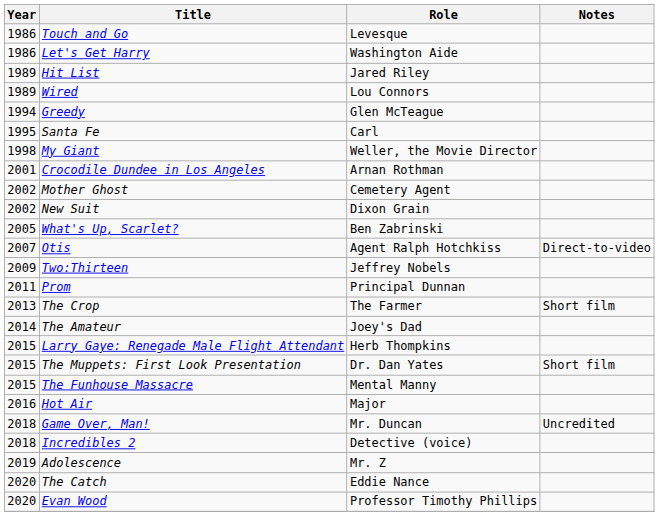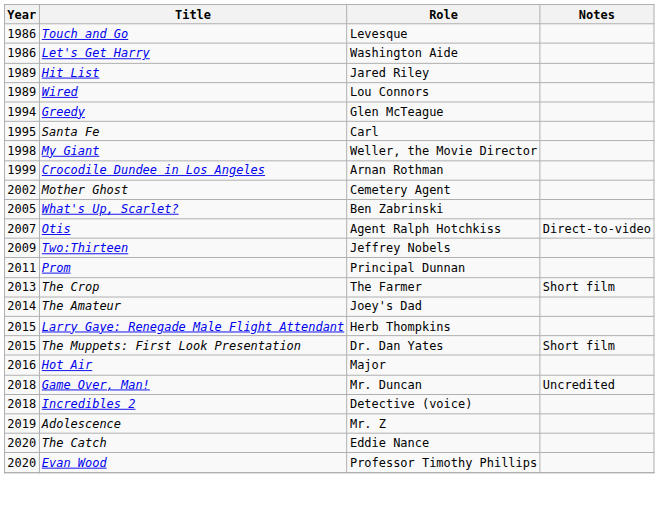 <table class="wikitable sortable">
 <tr>
 <th>Year</th>
 <th>Title</th>
 <th>Role</th>
 <th>Notes</th>
 </tr>
 <tr>
 <td>1986</td>
 <td><em><a href='#'>Touch and Go</a></em></td>
 <td>Levesque</td>
 <td></td>
 </tr>
 <tr>
 <td>1986</td>
 <td><em><a href='#'>Let's Get Harry</a></em></td>
 <td>Washington Aide</td>
 <td></td>
 </tr>
 <tr>
 <td>1989</td>
 <td><em><a href='#'>Hit List</a></em></td>
 <td>Jared Riley</td>
 <td></td>
 </tr>
 <tr>
 <td>1989</td>
 <td><em><a href='#'>Wired</a></em></td>
 <td>Lou Connors</td>
 <td></td>
 </tr>
 <tr>
 <td>1994</td>
 <td><em><a href='#'>Greedy</a></em></td>
 <td>Glen McTeague</td>
 <td></td>
 </tr>
 <tr>
 <td>1995</td>
 <td><em>Santa Fe</em></td>
 <td>Carl</td>
 <td></td>
 </tr>
 <tr>
 <td>1998</td>
 <td><em><a href='#'>My Giant</a></em></td>
 <td>Weller, the Movie Director</td>
 <td></td>
 </tr>
 <tr>
-<td>2001</td>
+<td>1999</td>
 <td><em><a href='#'>Crocodile Dundee in Los Angeles</a></em></td>
 <td>Arnan Rothman</td>
 <td></td>
 </tr>
 <tr>
 <td>2002</td>
 <td><em>Mother Ghost</em></td>
 <td>Cemetery Agent</td>
-<td></td>
-</tr>
-<tr>
-<td>2002</td>
-<td><em>New Suit</em></td>
-<td>Dixon Grain</td>
 <td></td>
 </tr>
 <tr>
 <td>2005</td>
 <td><em><a href='#'>What's Up, Scarlet?</a></em></td>
 <td>Ben Zabrinski</td>
 <td></td>
 </tr>
 <tr>
 <td>2007</td>
 <td><em><a href='#'>Otis</a></em></td>
 <td>Agent Ralph Hotchkiss</td>
 <td>Direct-to-video</td>
 </tr>
 <tr>
 <td>2009</td>
 <td><em><a href='#'>Two:Thirteen</a></em></td>
 <td>Jeffrey Nobels</td>
 <td></td>
 </tr>
 <tr>
 <td>2011</td>
 <td><em><a href='#'>Prom</a></em></td>
 <td>Principal Dunnan</td>
 <td></td>
 </tr>
 <tr>
 <td>2013</td>
 <td><em>The Crop</em></td>
 <td>The Farmer</td>
 <td>Short film</td>
 </tr>
 <tr>
 <td>2014</td>
 <td><em>The Amateur</em></td>
 <td>Joey's Dad</td>
 <td></td>
 </tr>
 <tr>
 <td>2015</td>
 <td><em><a href='#'>Larry Gaye: Renegade Male Flight Attendant</a></em></td>
 <td>Herb Thompkins</td>
 <td></td>
 </tr>
 <tr>
 <td>2015</td>
 <td><em>The Muppets: First Look Presentation</em></td>
 <td>Dr. Dan Yates</td>
 <td>Short film</td>
 </tr>
 <tr>
-<td>2015</td>
-<td><em><a href='#'>The Funhouse Massacre</a></em></td>
-<td>Mental Manny</td>
-<td></td>
-</tr>
-<tr>
 <td>2016</td>
 <td><em><a href='#'>Hot Air</a></em></td>
 <td>Major</td>
 <td></td>
 </tr>
 <tr>
 <td>2018</td>
 <td><em><a href='#'>Game Over, Man!</a></em></td>
 <td>Mr. Duncan</td>
 <td>Uncredited</td>
 </tr>
 <tr>
 <td>2018</td>
 <td><em><a href='#'>Incredibles 2</a></em></td>
 <td>Detective (voice)</td>
 <td></td>
 </tr>
 <tr>
 <td>2019</td>
 <td><em>Adolescence</em></td>
 <td>Mr. Z</td>
 <td></td>
 </tr>
 <tr>
 <td>2020</td>
 <td><em>The Catch</em></td>
 <td>Eddie Nance</td>
 <td></td>
 </tr>
 <tr>
 <td>2020</td>
 <td><em><a href='#'>Evan Wood</a></em></td>
 <td>Professor Timothy Phillips</td>
 <td></td>
 </tr>
 <tr>
 </tr>
 </table>
